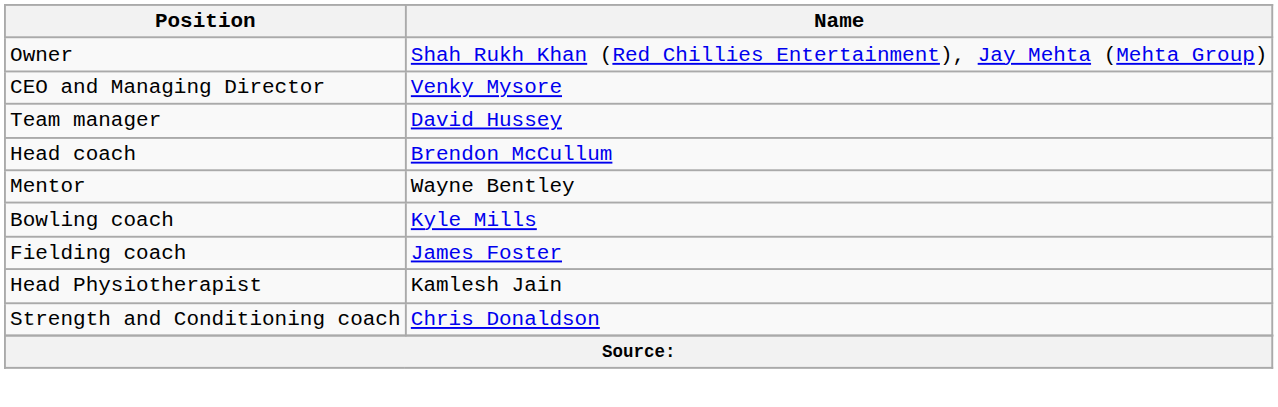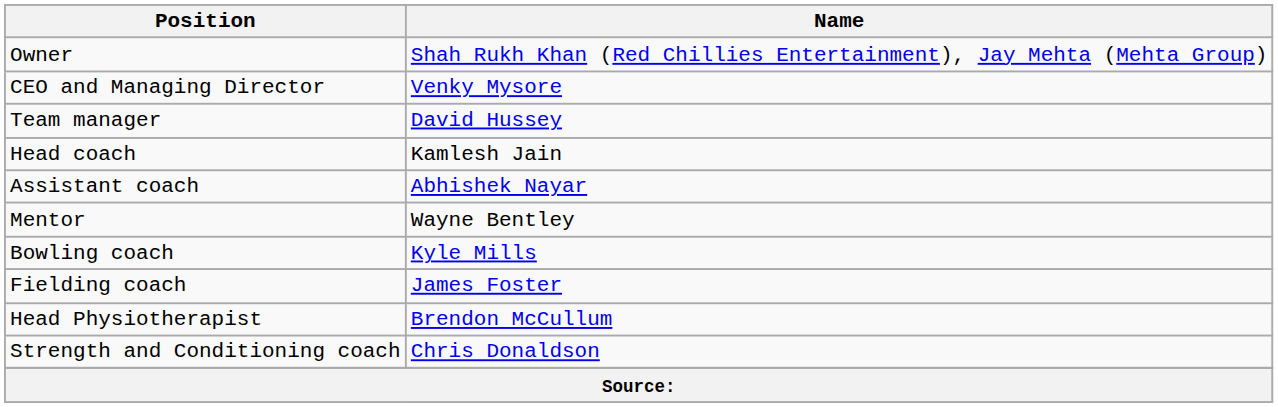 <table class="wikitable"  style="font-size:85%;">
 <tr>
 <th style="text-align:center;">Position</th>
 <th style="text-align:center;">Name</th>
 </tr>
 <tr>
 <td>Owner</td>
 <td><a href='#'>Shah Rukh Khan</a> (<a href='#'>Red Chillies Entertainment</a>), <a href='#'>Jay Mehta</a> (<a href='#'>Mehta Group</a>)</td>
 </tr>
 <tr>
 <td>CEO and Managing Director</td>
 <td><a href='#'>Venky Mysore</a></td>
 </tr>
 <tr>
 <td>Team manager</td>
 <td><a href='#'>David Hussey</a></td>
 </tr>
 <tr>
 <td>Head coach</td>
-<td><a href='#'>Brendon McCullum</a></td>
+<td>Kamlesh Jain</td>
+</tr>
+<tr>
+<td>Assistant coach</td>
+<td><a href='#'>Abhishek Nayar</a></td>
 </tr>
 <tr>
 <td>Mentor</td>
 <td>Wayne Bentley</td>
 </tr>
 <tr>
 <td>Bowling coach</td>
 <td><a href='#'>Kyle Mills</a></td>
 </tr>
 <tr>
 <td>Fielding coach</td>
 <td><a href='#'>James Foster</a></td>
 </tr>
 <tr>
 <td>Head Physiotherapist</td>
-<td>Kamlesh Jain</td>
+<td><a href='#'>Brendon McCullum</a></td>
 </tr>
 <tr>
 <td>Strength and Conditioning coach</td>
 <td><a href='#'>Chris Donaldson</a></td>
 </tr>
 <tr>
 </tr>
 <tr>
 <th colspan="2" style="text-align: center;"><small>Source: </small></th>
 </tr>
 </table>
